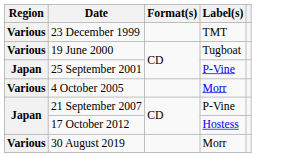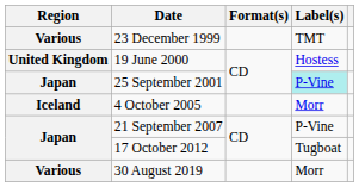 <table class="wikitable plainrowheaders">
 <tr>
 <th scope="col">Region</th>
 <th scope="col">Date</th>
 <th scope="col">Format(s)</th>
 <th scope="col">Label(s)</th>
 <th scope="col"></th>
 </tr>
 <tr>
 <th scope="row">Various</th>
 <td>23 December 1999</td>
 <td></td>
 <td>TMT</td>
 <td style="text-align:center;"></td>
 </tr>
 <tr>
-<th scope="row">Various</th>
+<th scope="row">United Kingdom</th>
 <td>19 June 2000</td>
 <td rowspan="2">CD</td>
-<td>Tugboat</td>
+<td><a href='#'>Hostess</a></td>
 <td style="text-align:center;"></td>
 </tr>
 <tr>
 <th scope="row">Japan</th>
 <td>25 September 2001</td>
-<td><a href='#'>P-Vine</a></td>
+<td style="background: paleturquoise;"><a href='#'>P-Vine</a></td>
 <td style="text-align:center;"></td>
 </tr>
 <tr>
-<th scope="row">Various</th>
+<th scope="row">Iceland</th>
 <td>4 October 2005</td>
 <td></td>
 <td><a href='#'>Morr</a></td>
 <td style="text-align:center;"></td>
 </tr>
 <tr>
 <th scope="row" rowspan="2">Japan</th>
 <td>21 September 2007</td>
 <td rowspan="2">CD</td>
 <td>P-Vine</td>
 <td style="text-align:center;"></td>
 </tr>
 <tr>
 <td>17 October 2012</td>
-<td><a href='#'>Hostess</a></td>
+<td>Tugboat</td>
 <td style="text-align:center;"></td>
 </tr>
 <tr>
 <th scope="row">Various</th>
 <td>30 August 2019</td>
 <td></td>
 <td>Morr</td>
 <td style="text-align:center;"></td>
 </tr>
 </table>
